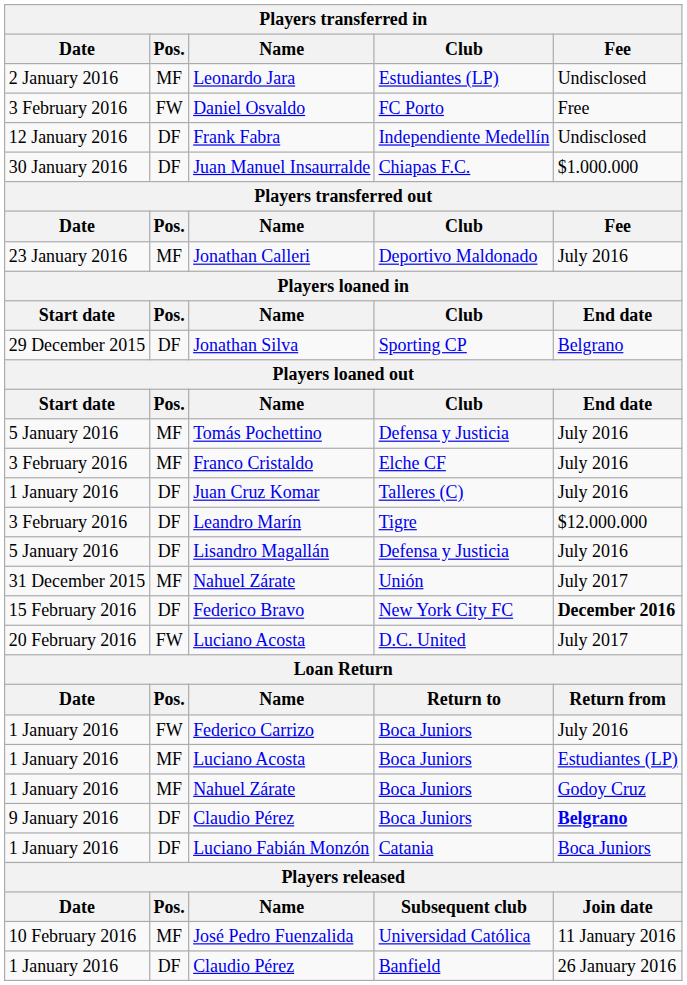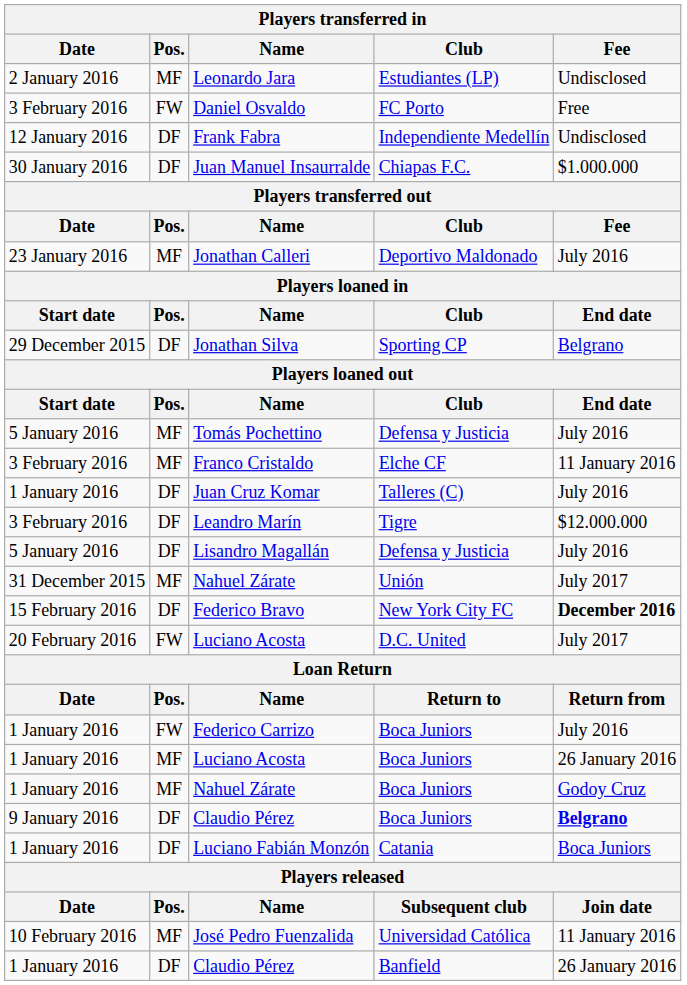 <table class="wikitable" style="font-size:95%;">
 <tr>
 <th colspan="5">Players transferred in</th>
 </tr>
 <tr>
 <th>Date</th>
 <th>Pos.</th>
 <th>Name</th>
 <th>Club</th>
 <th>Fee</th>
 </tr>
 <tr>
 <td>2 January 2016</td>
 <td align="center">MF</td>
 <td> <a href='#'>Leonardo Jara</a></td>
 <td> <a href='#'>Estudiantes (LP)</a></td>
 <td>Undisclosed</td>
 </tr>
 <tr>
 <td>3 February 2016</td>
 <td align="center">FW</td>
 <td> <a href='#'>Daniel Osvaldo</a></td>
 <td> <a href='#'>FC Porto</a></td>
 <td>Free</td>
 </tr>
 <tr>
 <td>12 January 2016</td>
 <td align="center">DF</td>
 <td> <a href='#'>Frank Fabra</a></td>
 <td> <a href='#'>Independiente Medellín</a></td>
 <td>Undisclosed</td>
 </tr>
 <tr>
 <td>30 January 2016</td>
 <td align="center">DF</td>
 <td> <a href='#'>Juan Manuel Insaurralde</a></td>
 <td> <a href='#'>Chiapas F.C.</a></td>
 <td>$1.000.000</td>
 </tr>
 <tr>
 <th colspan="5">Players transferred out</th>
 </tr>
 <tr>
 <th>Date</th>
 <th>Pos.</th>
 <th>Name</th>
 <th>Club</th>
 <th>Fee</th>
 </tr>
 <tr>
 <td>23 January 2016</td>
 <td align="center">MF</td>
 <td> <a href='#'>Jonathan Calleri</a></td>
 <td> <a href='#'>Deportivo Maldonado</a></td>
 <td>July 2016</td>
 </tr>
 <tr>
 <th colspan="6">Players loaned in</th>
 </tr>
 <tr>
 <th>Start date</th>
 <th>Pos.</th>
 <th>Name</th>
 <th>Club</th>
 <th>End date</th>
 </tr>
 <tr>
 <td>29 December 2015</td>
 <td align="center">DF</td>
 <td> <a href='#'>Jonathan Silva</a></td>
 <td> <a href='#'>Sporting CP</a></td>
 <td> <a href='#'>Belgrano</a></td>
 </tr>
 <tr>
 <th colspan="6">Players loaned out</th>
 </tr>
 <tr>
 <th>Start date</th>
 <th>Pos.</th>
 <th>Name</th>
 <th>Club</th>
 <th>End date</th>
 </tr>
 <tr>
 <td>5 January 2016</td>
 <td align="center">MF</td>
 <td> <a href='#'>Tomás Pochettino</a></td>
 <td> <a href='#'>Defensa y Justicia</a></td>
 <td>July 2016</td>
 </tr>
 <tr>
 <td>3 February 2016</td>
 <td align="center">MF</td>
 <td> <a href='#'>Franco Cristaldo</a></td>
 <td> <a href='#'>Elche CF</a></td>
-<td>July 2016</td>
+<td>11 January 2016</td>
 </tr>
 <tr>
 <td>1 January 2016</td>
 <td align="center">DF</td>
 <td> <a href='#'>Juan Cruz Komar</a></td>
 <td> <a href='#'>Talleres (C)</a></td>
 <td>July 2016</td>
 </tr>
 <tr>
 <td>3 February 2016</td>
 <td align="center">DF</td>
 <td> <a href='#'>Leandro Marín</a></td>
 <td> <a href='#'>Tigre</a></td>
 <td>$12.000.000</td>
 </tr>
 <tr>
 <td>5 January 2016</td>
 <td align="center">DF</td>
 <td> <a href='#'>Lisandro Magallán</a></td>
 <td> <a href='#'>Defensa y Justicia</a></td>
 <td>July 2016</td>
 </tr>
 <tr>
 <td>31 December 2015</td>
 <td align="center">MF</td>
 <td> <a href='#'>Nahuel Zárate</a></td>
 <td> <a href='#'>Unión</a></td>
 <td>July 2017</td>
 </tr>
 <tr>
 <td>15 February 2016</td>
 <td align="center">DF</td>
 <td> <a href='#'>Federico Bravo</a></td>
 <td> <a href='#'>New York City FC</a></td>
 <td><strong>December 2016</strong></td>
 </tr>
 <tr>
 <td>20 February 2016</td>
 <td align="center">FW</td>
 <td> <a href='#'>Luciano Acosta</a></td>
 <td> <a href='#'>D.C. United</a></td>
 <td>July 2017</td>
 </tr>
 <tr>
 <th colspan="5">Loan Return</th>
 </tr>
 <tr>
 <th>Date</th>
 <th>Pos.</th>
 <th>Name</th>
 <th>Return to</th>
 <th>Return from</th>
 </tr>
 <tr>
 <td>1 January 2016</td>
 <td align="center">FW</td>
 <td> <a href='#'>Federico Carrizo</a></td>
 <td> <a href='#'>Boca Juniors</a></td>
 <td>July 2016</td>
 </tr>
 <tr>
 <td>1 January 2016</td>
 <td align="center">MF</td>
 <td> <a href='#'>Luciano Acosta</a></td>
 <td> <a href='#'>Boca Juniors</a></td>
-<td> <a href='#'>Estudiantes (LP)</a></td>
+<td>26 January 2016</td>
 </tr>
 <tr>
 <td>1 January 2016</td>
 <td align="center">MF</td>
 <td> <a href='#'>Nahuel Zárate</a></td>
 <td> <a href='#'>Boca Juniors</a></td>
 <td> <a href='#'>Godoy Cruz</a></td>
 </tr>
 <tr>
 <td>9 January 2016</td>
 <td align="center">DF</td>
 <td> <a href='#'>Claudio Pérez</a></td>
 <td> <a href='#'>Boca Juniors</a></td>
 <td><strong> <a href='#'>Belgrano</a></strong></td>
 </tr>
 <tr>
 <td>1 January 2016</td>
 <td align="center">DF</td>
 <td> <a href='#'>Luciano Fabián Monzón</a></td>
 <td> <a href='#'>Catania</a></td>
 <td> <a href='#'>Boca Juniors</a></td>
 </tr>
 <tr>
 <th colspan="6">Players released</th>
 </tr>
 <tr>
 <th>Date</th>
 <th>Pos.</th>
 <th>Name</th>
 <th>Subsequent club</th>
 <th>Join date</th>
 </tr>
 <tr>
 <td>10 February 2016</td>
 <td align="center">MF</td>
 <td> <a href='#'>José Pedro Fuenzalida</a></td>
 <td> <a href='#'>Universidad Católica</a></td>
 <td>11 January 2016</td>
 </tr>
 <tr>
 <td>1 January 2016</td>
 <td align="center">DF</td>
 <td> <a href='#'>Claudio Pérez</a></td>
 <td> <a href='#'>Banfield</a></td>
 <td>26 January 2016</td>
 </tr>
 </table>
